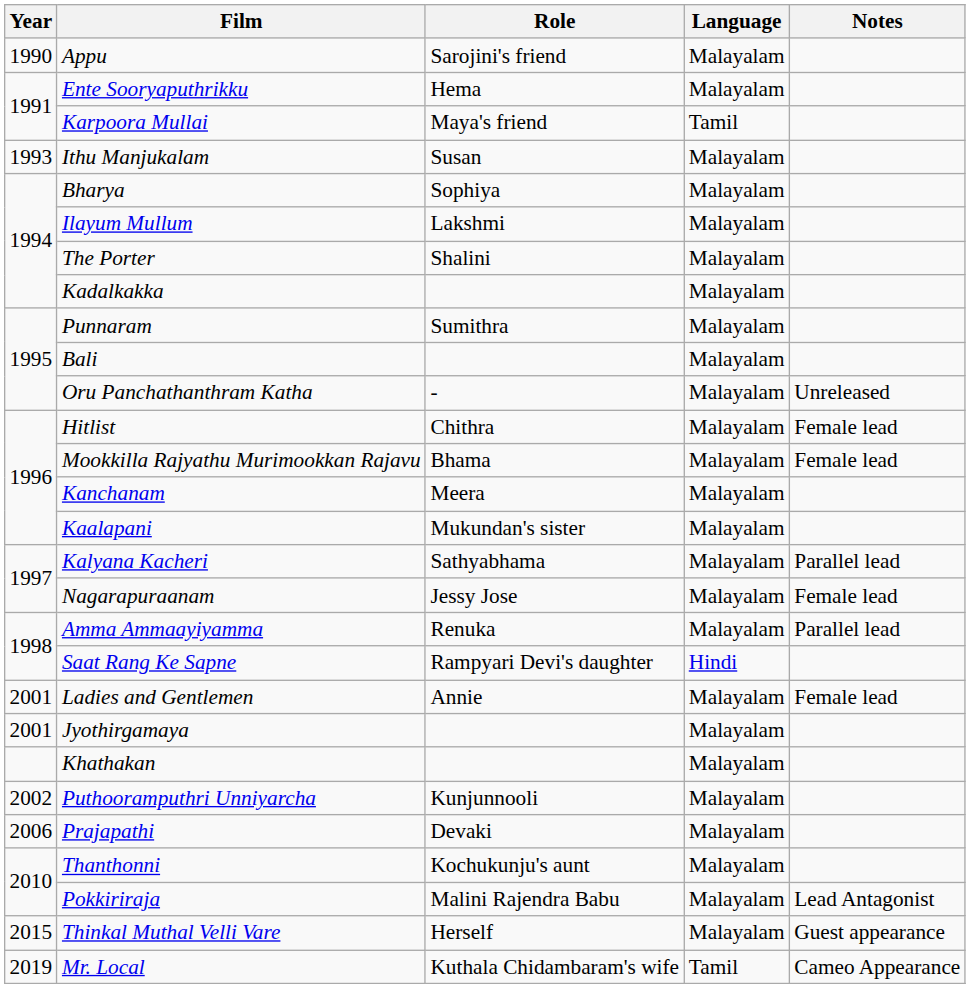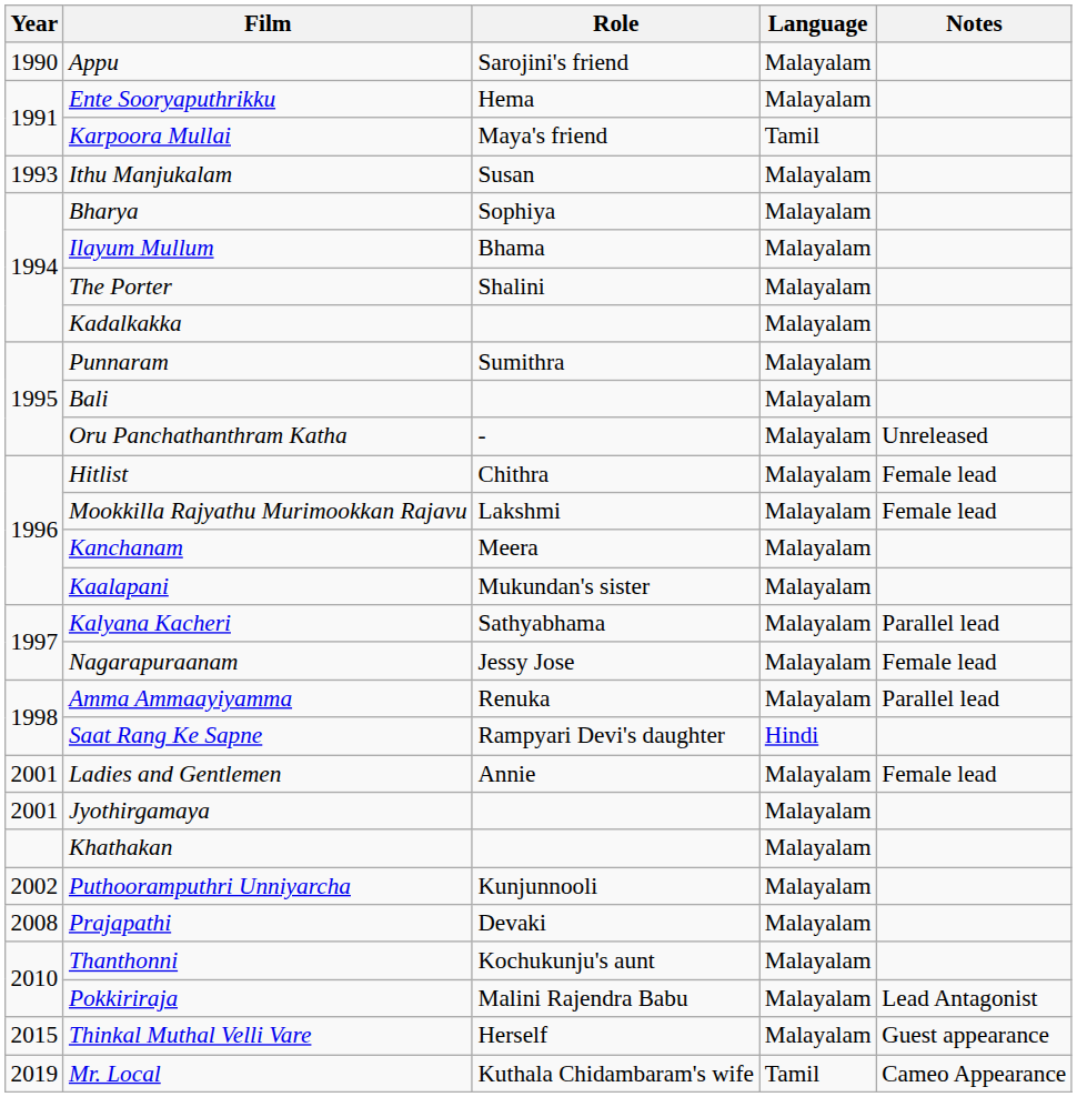 <table class="wikitable sortable" style="text-align:left;">
 <tr>
 <th>Year</th>
 <th>Film</th>
 <th>Role</th>
 <th>Language</th>
 <th>Notes</th>
 </tr>
 <tr>
 <td>1990</td>
 <td><em>Appu</em></td>
 <td>Sarojini's friend</td>
 <td>Malayalam</td>
 <td></td>
 </tr>
 <tr>
 <td rowspan=2>1991</td>
 <td><em><a href='#'>Ente Sooryaputhrikku</a></em></td>
 <td>Hema</td>
 <td>Malayalam</td>
 <td></td>
 </tr>
 <tr>
 <td><em><a href='#'>Karpoora Mullai</a></em></td>
 <td>Maya's friend</td>
 <td>Tamil</td>
 <td></td>
 </tr>
 <tr>
 <td>1993</td>
 <td><em>Ithu Manjukalam</em></td>
 <td>Susan</td>
 <td>Malayalam</td>
 <td></td>
 </tr>
 <tr>
 <td Rowspan=4>1994</td>
 <td><em>Bharya</em></td>
 <td>Sophiya</td>
 <td>Malayalam</td>
 <td></td>
 </tr>
 <tr>
 <td><em><a href='#'>Ilayum Mullum</a></em></td>
-<td>Lakshmi</td>
+<td>Bhama</td>
 <td>Malayalam</td>
 <td></td>
 </tr>
 <tr>
 <td><em>The Porter</em></td>
 <td>Shalini</td>
 <td>Malayalam</td>
 <td></td>
 </tr>
 <tr>
 <td><em>Kadalkakka</em></td>
 <td></td>
 <td>Malayalam</td>
 <td></td>
 </tr>
 <tr>
 <td rowspan=3>1995</td>
 <td><em>Punnaram</em></td>
 <td>Sumithra</td>
 <td>Malayalam</td>
 <td></td>
 </tr>
 <tr>
 <td><em>Bali</em></td>
 <td></td>
 <td>Malayalam</td>
 <td></td>
 </tr>
 <tr>
 <td><em>Oru Panchathanthram Katha</em></td>
 <td>-</td>
 <td>Malayalam</td>
 <td>Unreleased</td>
 </tr>
 <tr>
 <td rowspan=4>1996</td>
 <td><em>Hitlist</em></td>
 <td>Chithra</td>
 <td>Malayalam</td>
 <td>Female lead</td>
 </tr>
 <tr>
 <td><em>Mookkilla Rajyathu Murimookkan Rajavu</em></td>
-<td>Bhama</td>
+<td>Lakshmi</td>
 <td>Malayalam</td>
 <td>Female lead</td>
 </tr>
 <tr>
 <td><em><a href='#'>Kanchanam</a></em></td>
 <td>Meera</td>
 <td>Malayalam</td>
 <td></td>
 </tr>
 <tr>
 <td><em><a href='#'>Kaalapani</a></em></td>
 <td>Mukundan's sister</td>
 <td>Malayalam</td>
 <td></td>
 </tr>
 <tr>
 <td rowspan=2>1997</td>
 <td><em><a href='#'>Kalyana Kacheri</a></em></td>
 <td>Sathyabhama</td>
 <td>Malayalam</td>
 <td>Parallel lead</td>
 </tr>
 <tr>
 <td><em>Nagarapuraanam</em></td>
 <td>Jessy Jose</td>
 <td>Malayalam</td>
 <td>Female lead</td>
 </tr>
 <tr>
 <td rowspan=2>1998</td>
 <td><em><a href='#'>Amma Ammaayiyamma</a></em></td>
 <td>Renuka</td>
 <td>Malayalam</td>
 <td>Parallel lead</td>
 </tr>
 <tr>
 <td><em><a href='#'>Saat Rang Ke Sapne</a></em></td>
 <td>Rampyari Devi's daughter</td>
 <td><a href='#'>Hindi</a></td>
 <td></td>
 </tr>
 <tr>
 <td>2001</td>
 <td><em>Ladies and Gentlemen</em></td>
 <td>Annie</td>
 <td>Malayalam</td>
 <td>Female lead</td>
 </tr>
 <tr>
 <td>2001</td>
 <td><em>Jyothirgamaya</em></td>
 <td></td>
 <td>Malayalam</td>
 <td></td>
 </tr>
 <tr>
 <td></td>
 <td><em>Khathakan</em></td>
 <td></td>
 <td>Malayalam</td>
 <td></td>
 </tr>
 <tr>
 <td>2002</td>
 <td><em><a href='#'>Puthooramputhri Unniyarcha</a></em></td>
 <td>Kunjunnooli</td>
 <td>Malayalam</td>
 <td></td>
 </tr>
 <tr>
-<td>2006</td>
+<td>2008</td>
 <td><em><a href='#'>Prajapathi</a></em></td>
 <td>Devaki</td>
 <td>Malayalam</td>
 <td></td>
 </tr>
 <tr>
 <td rowspan=2>2010</td>
 <td><em><a href='#'>Thanthonni</a></em></td>
 <td>Kochukunju's aunt</td>
 <td>Malayalam</td>
 <td></td>
 </tr>
 <tr>
 <td><a href='#'><em>Pokkiriraja</em></a></td>
 <td>Malini Rajendra Babu</td>
 <td>Malayalam</td>
 <td>Lead Antagonist</td>
 </tr>
 <tr>
 <td>2015</td>
 <td><em><a href='#'>Thinkal Muthal Velli Vare</a></em></td>
 <td>Herself</td>
 <td>Malayalam</td>
 <td>Guest appearance</td>
 </tr>
 <tr>
 <td>2019</td>
 <td><em><a href='#'>Mr. Local</a></em></td>
 <td>Kuthala Chidambaram's wife</td>
 <td>Tamil</td>
 <td>Cameo Appearance</td>
 </tr>
 <tr>
 </tr>
 </table>
